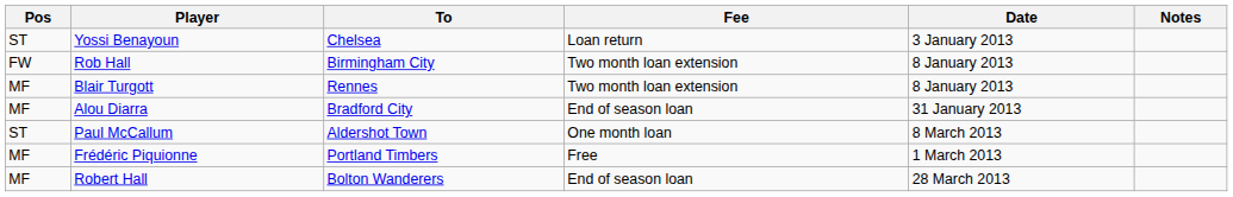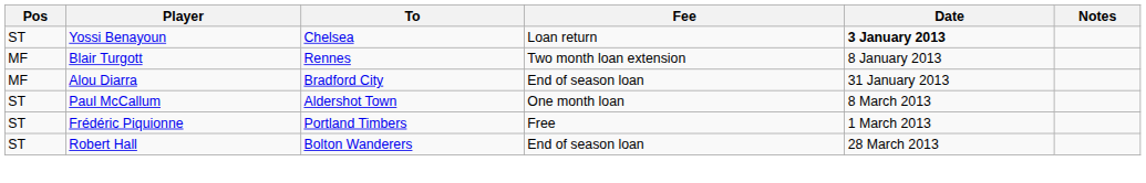 <table class="wikitable" style="width:80%; text-align:center; font-size:95%; text-align:left;">
 <tr>
 <th>Pos</th>
 <th>Player</th>
 <th>To</th>
 <th>Fee</th>
 <th>Date</th>
 <th>Notes</th>
 </tr>
 <tr>
 <td>ST</td>
 <td> <a href='#'>Yossi Benayoun</a></td>
 <td> <a href='#'>Chelsea</a></td>
 <td>Loan return</td>
-<td>3 January 2013</td>
-<td></td>
-</tr>
-<tr>
-<td>FW</td>
-<td> <a href='#'>Rob Hall</a></td>
-<td> <a href='#'>Birmingham City</a></td>
-<td>Two month loan extension</td>
-<td>8 January 2013</td>
+<td><strong>3 January 2013</strong></td>
 <td></td>
 </tr>
 <tr>
 <td>MF</td>
 <td> <a href='#'>Blair Turgott</a></td>
 <td> <a href='#'>Rennes</a></td>
 <td>Two month loan extension</td>
 <td>8 January 2013</td>
 <td></td>
 </tr>
 <tr>
 <td>MF</td>
 <td> <a href='#'>Alou Diarra</a></td>
 <td> <a href='#'>Bradford City</a></td>
 <td>End of season loan</td>
 <td>31 January 2013</td>
 <td></td>
 </tr>
 <tr>
 <td>ST</td>
 <td> <a href='#'>Paul McCallum</a></td>
 <td> <a href='#'>Aldershot Town</a></td>
 <td>One month loan</td>
 <td>8 March 2013</td>
 <td></td>
 </tr>
 <tr>
-<td>MF</td>
+<td>ST</td>
 <td> <a href='#'>Frédéric Piquionne</a></td>
 <td> <a href='#'>Portland Timbers</a></td>
 <td>Free</td>
 <td>1 March 2013</td>
 <td></td>
 </tr>
 <tr>
-<td>MF</td>
+<td>ST</td>
 <td> <a href='#'>Robert Hall</a></td>
 <td> <a href='#'>Bolton Wanderers</a></td>
 <td>End of season loan</td>
 <td>28 March 2013</td>
 <td></td>
 </tr>
 </table>
